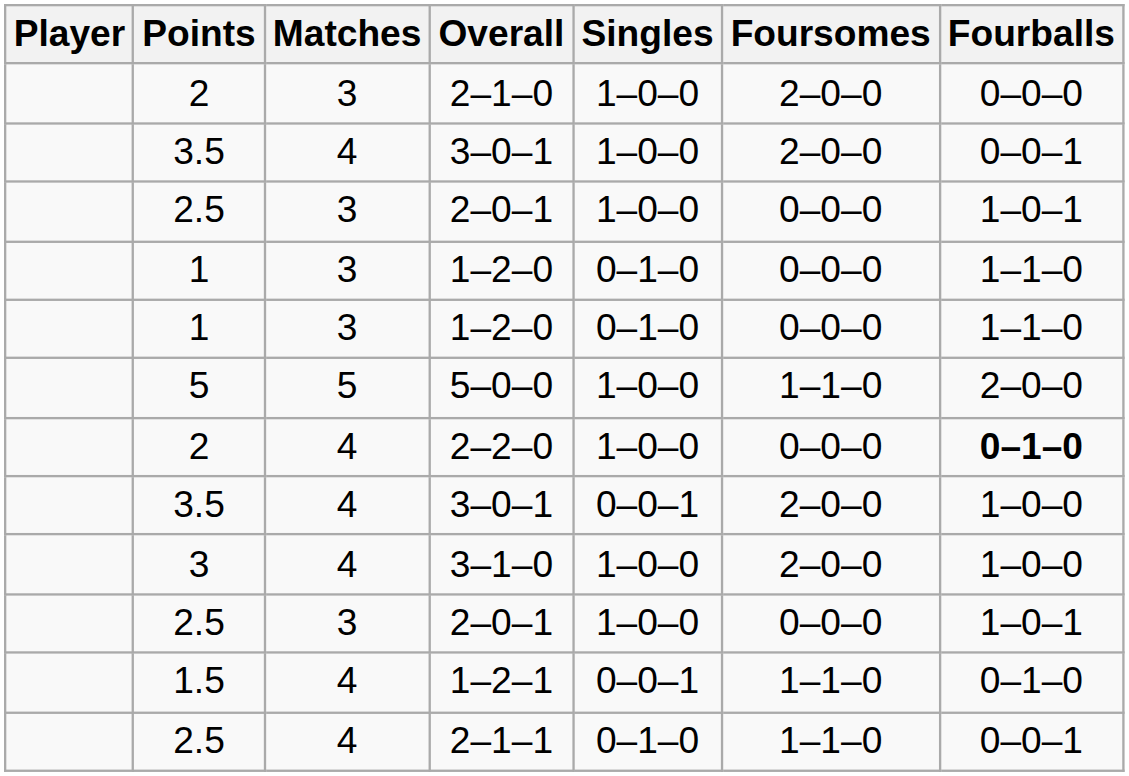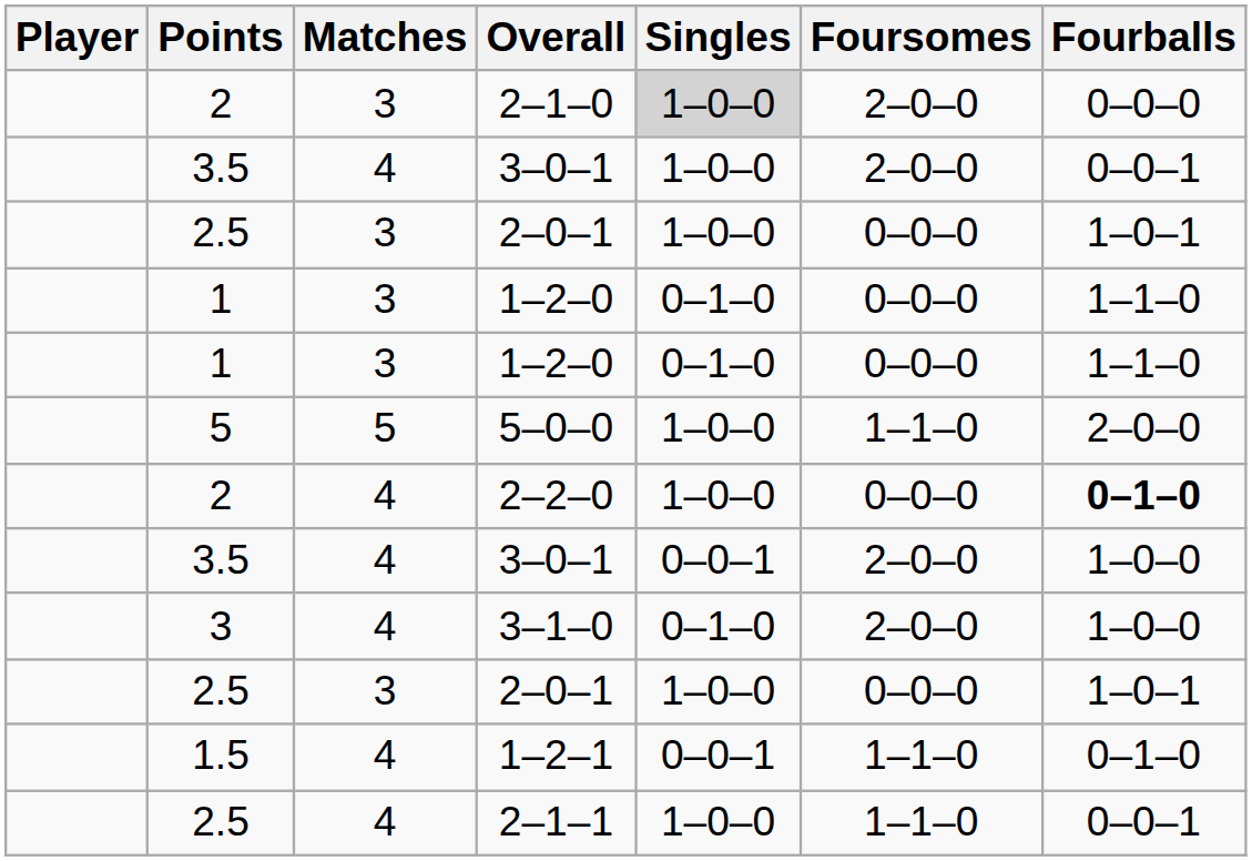 <table class="wikitable sortable" style="text-align:center">
 <tr>
 <th>Player</th>
 <th>Points</th>
 <th>Matches</th>
 <th>Overall</th>
 <th>Singles</th>
 <th>Foursomes</th>
 <th>Fourballs</th>
 </tr>
 <tr>
 <td align=left></td>
 <td>2</td>
 <td>3</td>
 <td>2–1–0</td>
-<td>1–0–0</td>
+<td style="background: lightgrey;">1–0–0</td>
 <td>2–0–0</td>
 <td>0–0–0</td>
 </tr>
 <tr>
 <td align=left></td>
 <td>3.5</td>
 <td>4</td>
 <td>3–0–1</td>
 <td>1–0–0</td>
 <td>2–0–0</td>
 <td>0–0–1</td>
 </tr>
 <tr>
 <td align=left></td>
 <td>2.5</td>
 <td>3</td>
 <td>2–0–1</td>
 <td>1–0–0</td>
 <td>0–0–0</td>
 <td>1–0–1</td>
 </tr>
 <tr>
 <td align=left></td>
 <td>1</td>
 <td>3</td>
 <td>1–2–0</td>
 <td>0–1–0</td>
 <td>0–0–0</td>
 <td>1–1–0</td>
 </tr>
 <tr>
 <td align=left></td>
 <td>1</td>
 <td>3</td>
 <td>1–2–0</td>
 <td>0–1–0</td>
 <td>0–0–0</td>
 <td>1–1–0</td>
 </tr>
 <tr>
 <td align=left></td>
 <td>5</td>
 <td>5</td>
 <td>5–0–0</td>
 <td>1–0–0</td>
 <td>1–1–0</td>
 <td>2–0–0</td>
 </tr>
 <tr>
 <td align=left></td>
 <td>2</td>
 <td>4</td>
 <td>2–2–0</td>
 <td>1–0–0</td>
 <td>0–0–0</td>
 <td><strong>0–1–0</strong></td>
 </tr>
 <tr>
 <td align=left></td>
 <td>3.5</td>
 <td>4</td>
 <td>3–0–1</td>
 <td>0–0–1</td>
 <td>2–0–0</td>
 <td>1–0–0</td>
 </tr>
 <tr>
 <td align=left></td>
 <td>3</td>
 <td>4</td>
 <td>3–1–0</td>
-<td>1–0–0</td>
+<td>0–1–0</td>
 <td>2–0–0</td>
 <td>1–0–0</td>
 </tr>
 <tr>
 <td align=left></td>
 <td>2.5</td>
 <td>3</td>
 <td>2–0–1</td>
 <td>1–0–0</td>
 <td>0–0–0</td>
 <td>1–0–1</td>
 </tr>
 <tr>
 <td align=left></td>
 <td>1.5</td>
 <td>4</td>
 <td>1–2–1</td>
 <td>0–0–1</td>
 <td>1–1–0</td>
 <td>0–1–0</td>
 </tr>
 <tr>
 <td align=left></td>
 <td>2.5</td>
 <td>4</td>
 <td>2–1–1</td>
-<td>0–1–0</td>
+<td>1–0–0</td>
 <td>1–1–0</td>
 <td>0–0–1</td>
 </tr>
 </table>
